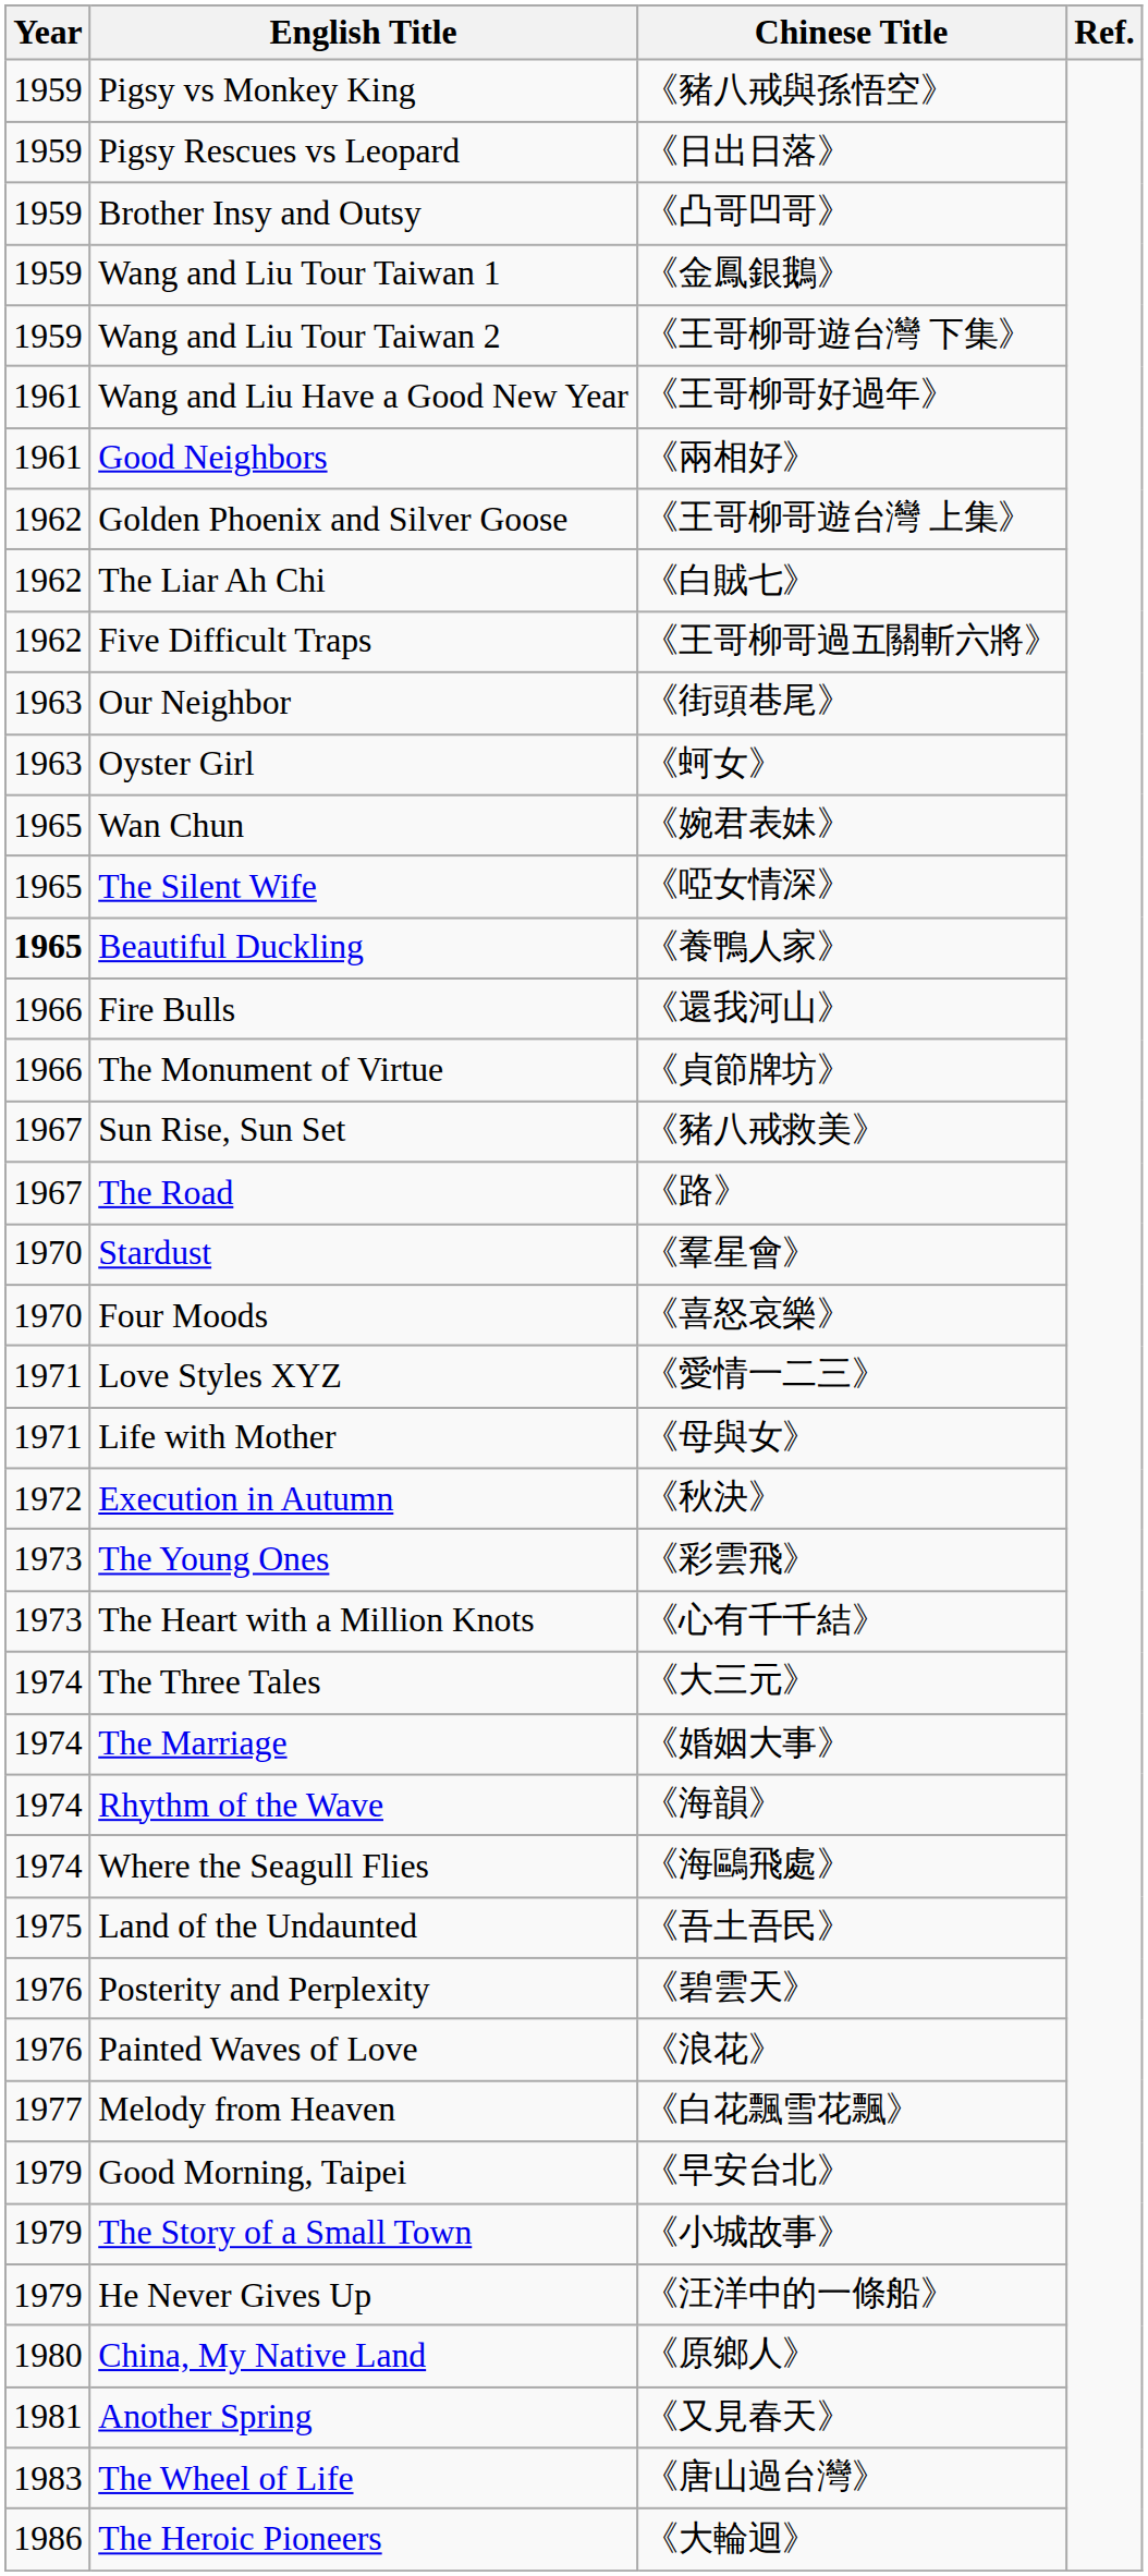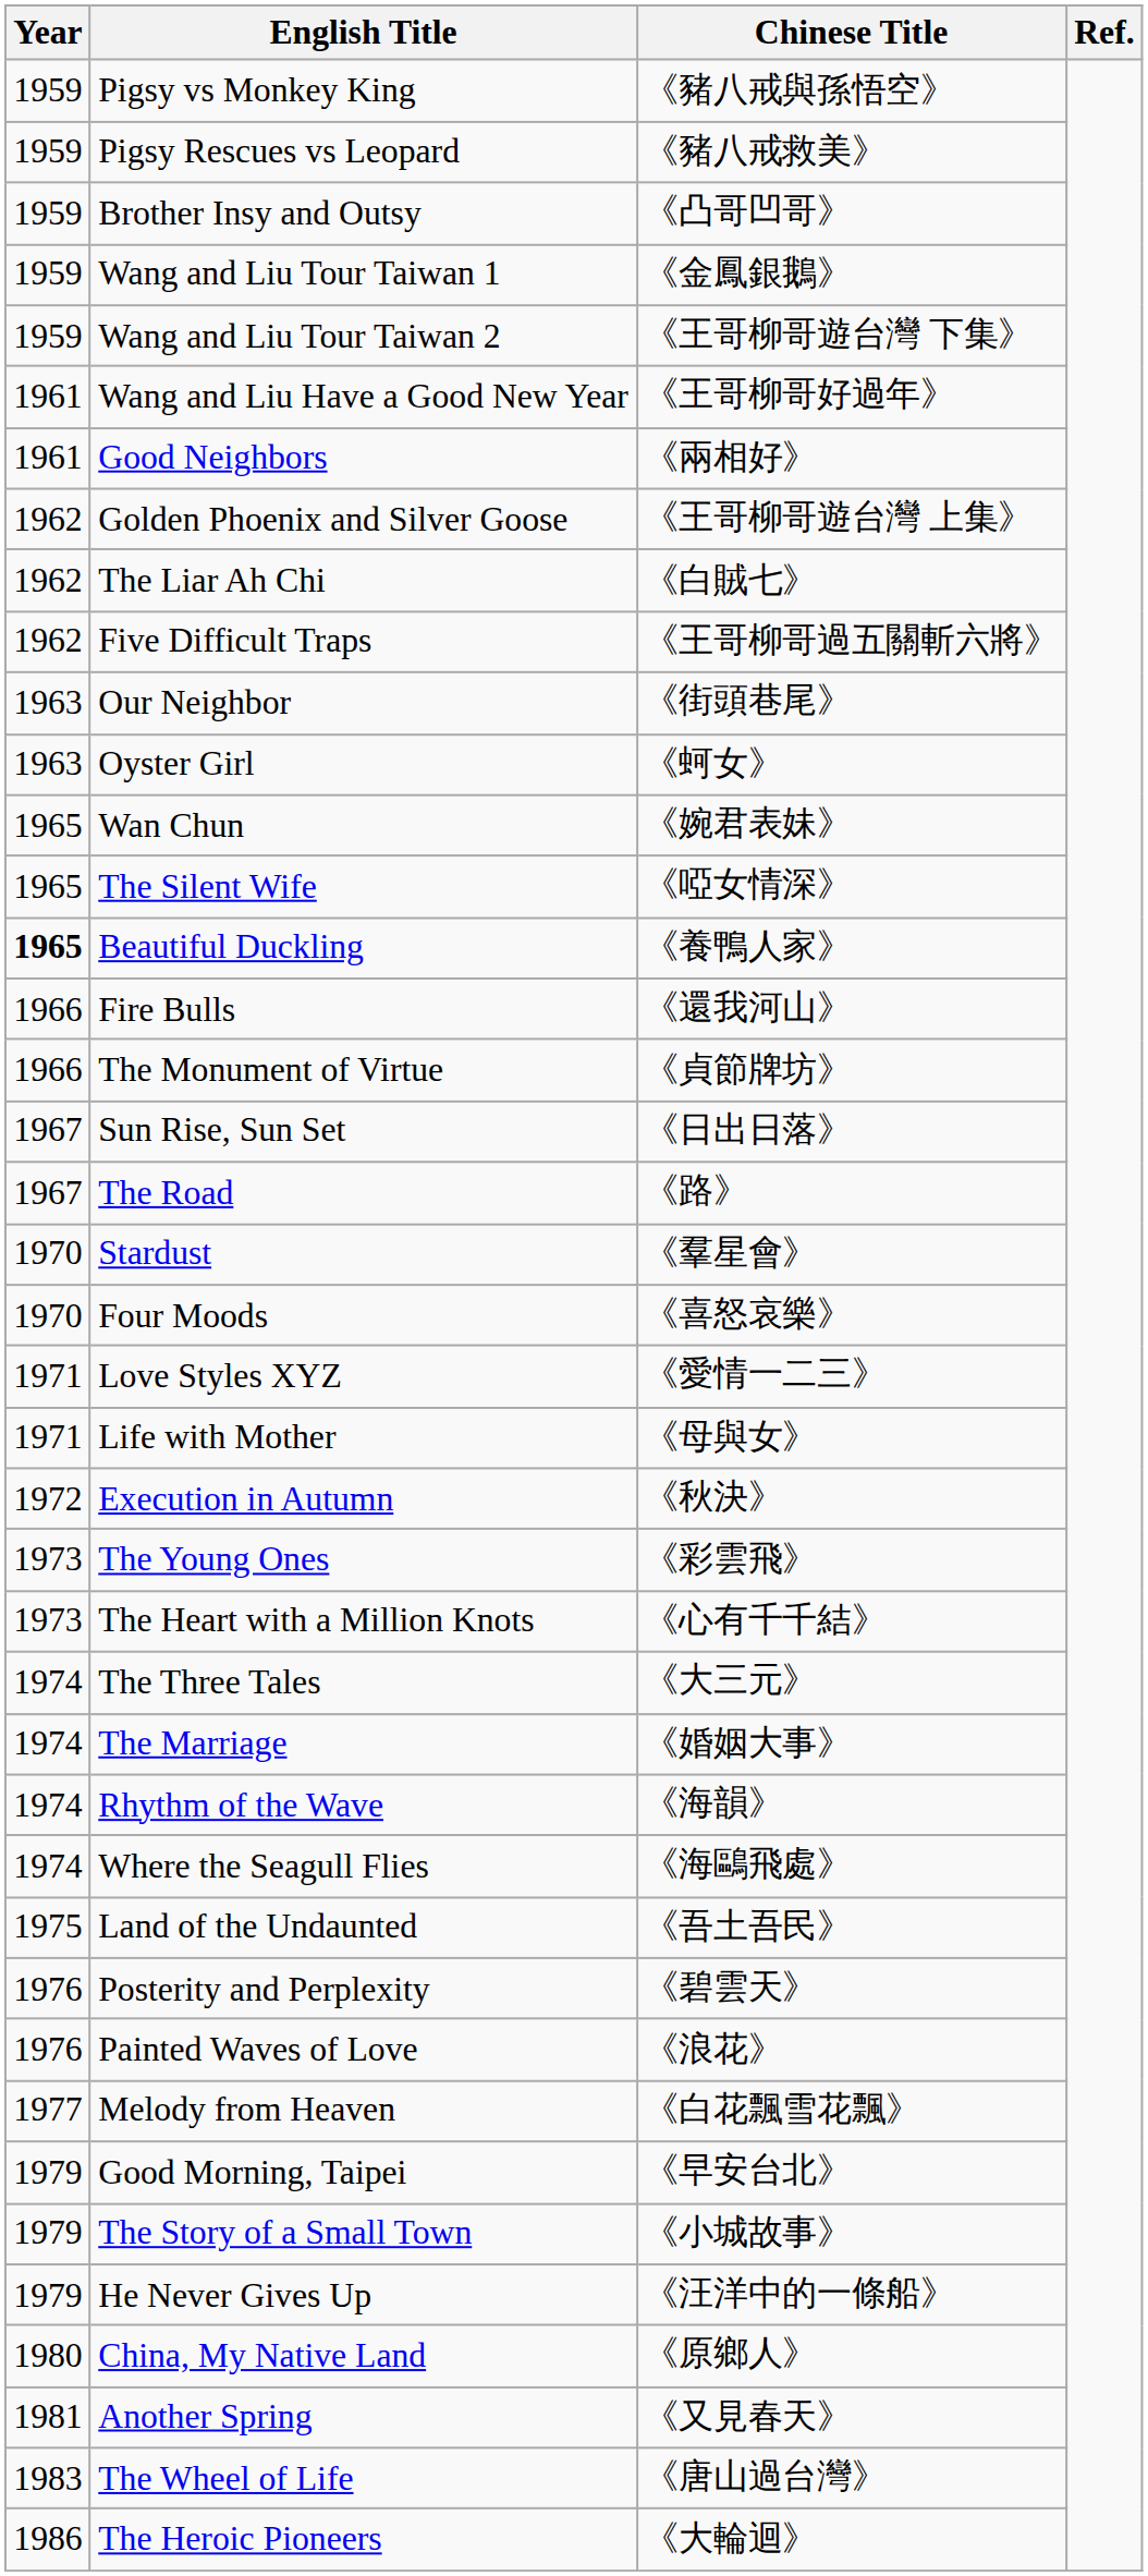 <table class="wikitable">
 <tr>
 <th>Year</th>
 <th>English Title</th>
 <th>Chinese Title</th>
 <th>Ref.</th>
 </tr>
 <tr>
 <td>1959</td>
 <td>Pigsy vs Monkey King</td>
 <td>《豬八戒與孫悟空》</td>
 <td rowspan="41"></td>
 </tr>
 <tr>
 <td>1959</td>
 <td>Pigsy Rescues vs Leopard</td>
-<td>《日出日落》</td>
+<td>《豬八戒救美》</td>
 </tr>
 <tr>
 <td>1959</td>
 <td>Brother Insy and Outsy</td>
 <td>《凸哥凹哥》</td>
 </tr>
 <tr>
 <td>1959</td>
 <td>Wang and Liu Tour Taiwan 1</td>
 <td>《金鳳銀鵝》</td>
 </tr>
 <tr>
 <td>1959</td>
 <td>Wang and Liu Tour Taiwan 2</td>
 <td>《王哥柳哥遊台灣 下集》</td>
 </tr>
 <tr>
 <td>1961</td>
 <td>Wang and Liu Have a Good New Year</td>
 <td>《王哥柳哥好過年》</td>
 </tr>
 <tr>
 <td>1961</td>
 <td><a href='#'>Good Neighbors</a></td>
 <td>《兩相好》</td>
 </tr>
 <tr>
 <td>1962</td>
 <td>Golden Phoenix and Silver Goose</td>
 <td>《王哥柳哥遊台灣 上集》</td>
 </tr>
 <tr>
 <td>1962</td>
 <td>The Liar Ah Chi</td>
 <td>《白賊七》</td>
 </tr>
 <tr>
 <td>1962</td>
 <td>Five Difficult Traps</td>
 <td>《王哥柳哥過五關斬六將》</td>
 </tr>
 <tr>
 <td>1963</td>
 <td>Our Neighbor</td>
 <td>《街頭巷尾》</td>
 </tr>
 <tr>
 <td>1963</td>
 <td>Oyster Girl</td>
 <td>《蚵女》</td>
 </tr>
 <tr>
 <td>1965</td>
 <td>Wan Chun</td>
 <td>《婉君表妹》</td>
 </tr>
 <tr>
 <td>1965</td>
 <td><a href='#'>The Silent Wife</a></td>
 <td>《啞女情深》</td>
 </tr>
 <tr>
 <td><strong>1965</strong></td>
 <td><a href='#'>Beautiful Duckling</a></td>
 <td>《養鴨人家》</td>
 </tr>
 <tr>
 <td>1966</td>
 <td>Fire Bulls</td>
 <td>《還我河山》</td>
 </tr>
 <tr>
 <td>1966</td>
 <td>The Monument of Virtue</td>
 <td>《貞節牌坊》</td>
 </tr>
 <tr>
 <td>1967</td>
 <td>Sun Rise, Sun Set</td>
-<td>《豬八戒救美》</td>
+<td>《日出日落》</td>
 </tr>
 <tr>
 <td>1967</td>
 <td><a href='#'>The Road</a></td>
 <td>《路》</td>
 </tr>
 <tr>
 <td>1970</td>
 <td><a href='#'>Stardust</a></td>
 <td>《羣星會》</td>
 </tr>
 <tr>
 <td>1970</td>
 <td>Four Moods</td>
 <td>《喜怒哀樂》</td>
 </tr>
 <tr>
 <td>1971</td>
 <td>Love Styles XYZ</td>
 <td>《愛情一二三》</td>
 </tr>
 <tr>
 <td>1971</td>
 <td>Life with Mother</td>
 <td>《母與女》</td>
 </tr>
 <tr>
 <td>1972</td>
 <td><a href='#'>Execution in Autumn</a></td>
 <td>《秋決》</td>
 </tr>
 <tr>
 <td>1973</td>
 <td><a href='#'>The Young Ones</a></td>
 <td>《彩雲飛》</td>
 </tr>
 <tr>
 <td>1973</td>
 <td>The Heart with a Million Knots</td>
 <td>《心有千千結》</td>
 </tr>
 <tr>
 <td>1974</td>
 <td>The Three Tales</td>
 <td>《大三元》</td>
 </tr>
 <tr>
 <td>1974</td>
 <td><a href='#'>The Marriage</a></td>
 <td>《婚姻大事》</td>
 </tr>
 <tr>
 <td>1974</td>
 <td><a href='#'>Rhythm of the Wave</a></td>
 <td>《海韻》</td>
 </tr>
 <tr>
 <td>1974</td>
 <td>Where the Seagull Flies</td>
 <td>《海鷗飛處》</td>
 </tr>
 <tr>
 <td>1975</td>
 <td>Land of the Undaunted</td>
 <td>《吾土吾民》</td>
 </tr>
 <tr>
 <td>1976</td>
 <td>Posterity and Perplexity</td>
 <td>《碧雲天》</td>
 </tr>
 <tr>
 <td>1976</td>
 <td>Painted Waves of Love</td>
 <td>《浪花》</td>
 </tr>
 <tr>
 <td>1977</td>
 <td>Melody from Heaven</td>
 <td>《白花飄雪花飄》</td>
 </tr>
 <tr>
 <td>1979</td>
 <td>Good Morning, Taipei</td>
 <td>《早安台北》</td>
 </tr>
 <tr>
 <td>1979</td>
 <td><a href='#'>The Story of a Small Town</a></td>
 <td>《小城故事》</td>
 </tr>
 <tr>
 <td>1979</td>
 <td>He Never Gives Up</td>
 <td>《汪洋中的一條船》</td>
 </tr>
 <tr>
 <td>1980</td>
 <td><a href='#'>China, My Native Land</a></td>
 <td>《原鄉人》</td>
 </tr>
 <tr>
 <td>1981</td>
 <td><a href='#'>Another Spring</a></td>
 <td>《又見春天》</td>
 </tr>
 <tr>
 <td>1983</td>
 <td><a href='#'>The Wheel of Life</a></td>
 <td>《唐山過台灣》</td>
 </tr>
 <tr>
 <td>1986</td>
 <td><a href='#'>The Heroic Pioneers</a></td>
 <td>《大輪迴》</td>
 </tr>
 </table>
